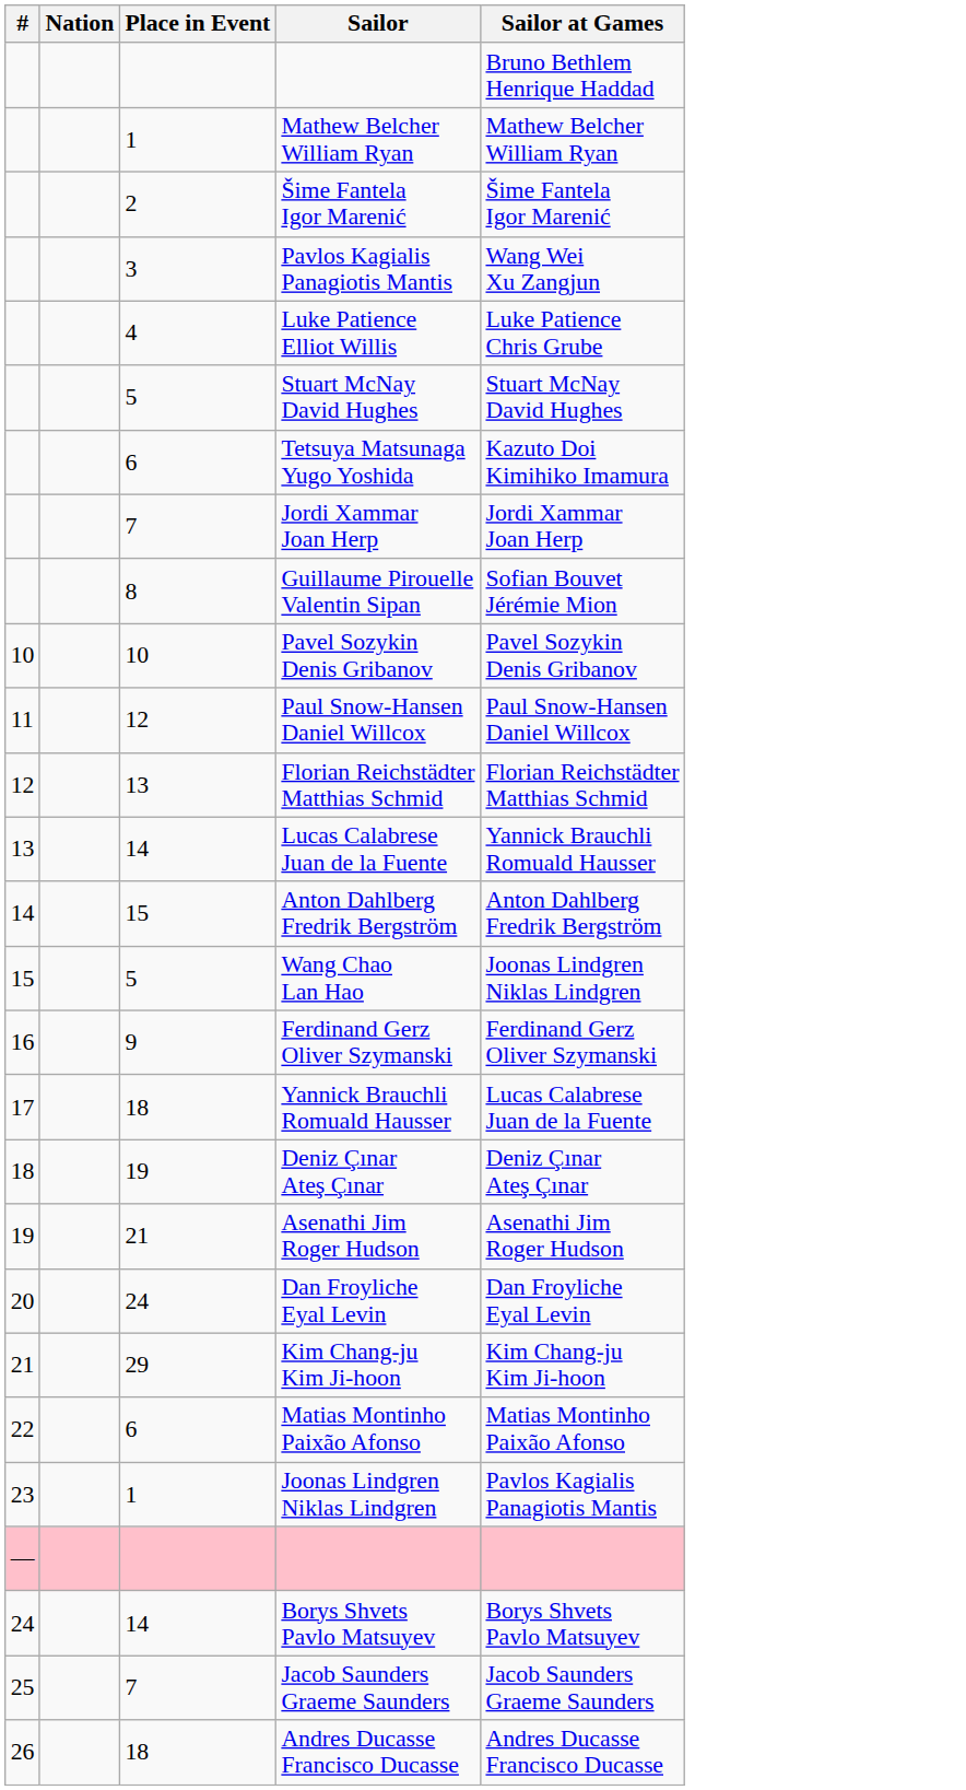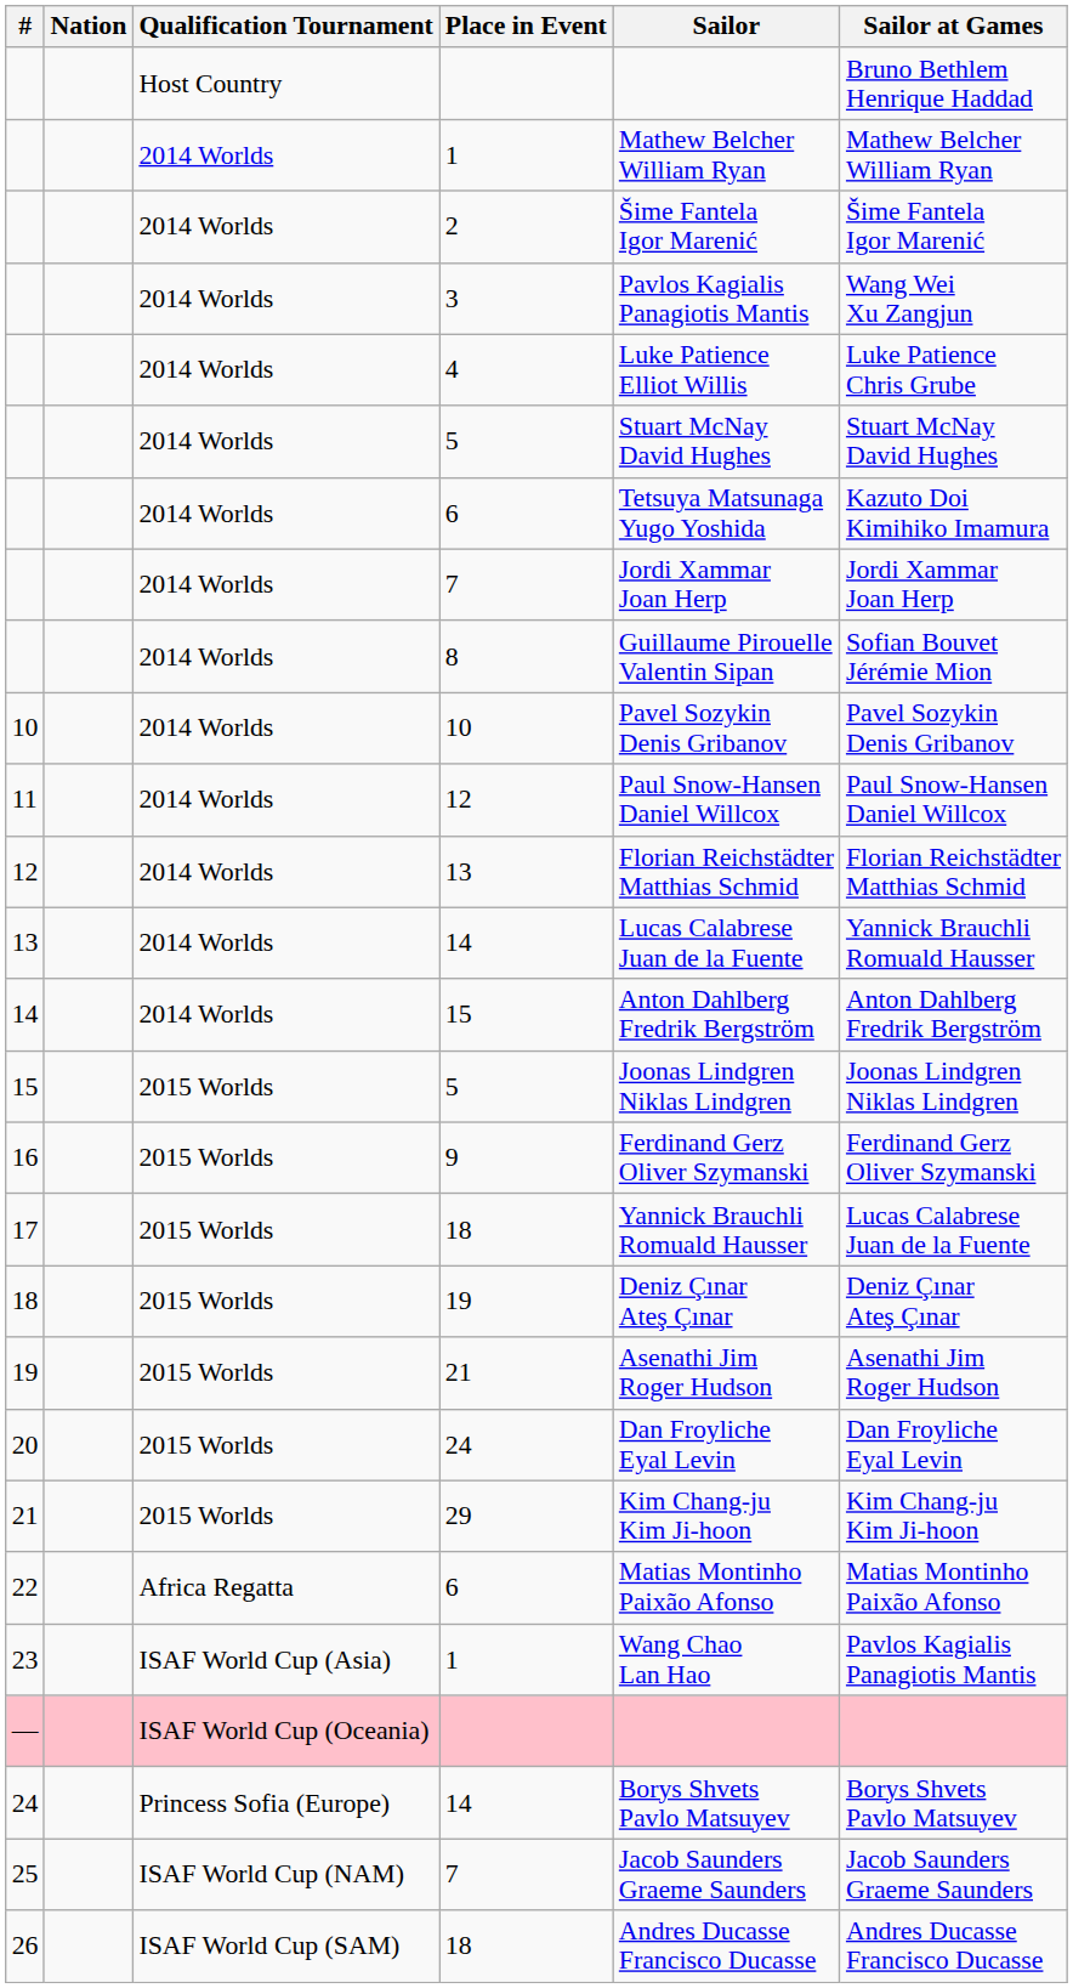 <table class="sortable wikitable">
 <tr>
 <th>#</th>
 <th>Nation</th>
+<th>Qualification Tournament</th>
 <th>Place in Event</th>
 <th>Sailor</th>
 <th>Sailor at Games</th>
 </tr>
 <tr>
 <td></td>
 <td></td>
+<td>Host Country</td>
 <td></td>
 <td></td>
 <td><a href='#'>Bruno Bethlem</a><br><a href='#'>Henrique Haddad</a></td>
 </tr>
 <tr>
 <td></td>
 <td></td>
+<td><a href='#'>2014 Worlds</a></td>
 <td>1</td>
 <td><a href='#'>Mathew Belcher</a><br><a href='#'>William Ryan</a></td>
 <td><a href='#'>Mathew Belcher</a><br><a href='#'>William Ryan</a></td>
 </tr>
 <tr>
 <td></td>
 <td></td>
+<td>2014 Worlds</td>
 <td>2</td>
 <td><a href='#'>Šime Fantela</a><br><a href='#'>Igor Marenić</a></td>
 <td><a href='#'>Šime Fantela</a><br><a href='#'>Igor Marenić</a></td>
 </tr>
 <tr>
 <td></td>
 <td></td>
+<td>2014 Worlds</td>
 <td>3</td>
 <td><a href='#'>Pavlos Kagialis</a><br><a href='#'>Panagiotis Mantis</a></td>
 <td><a href='#'>Wang Wei</a><br><a href='#'>Xu Zangjun</a></td>
 </tr>
 <tr>
 <td></td>
 <td></td>
+<td>2014 Worlds</td>
 <td>4</td>
 <td><a href='#'>Luke Patience</a><br><a href='#'>Elliot Willis</a></td>
 <td><a href='#'>Luke Patience</a><br><a href='#'>Chris Grube</a></td>
 </tr>
 <tr>
 <td></td>
 <td></td>
+<td>2014 Worlds</td>
 <td>5</td>
 <td><a href='#'>Stuart McNay</a><br><a href='#'>David Hughes</a></td>
 <td><a href='#'>Stuart McNay</a><br><a href='#'>David Hughes</a></td>
 </tr>
 <tr>
 <td></td>
 <td></td>
+<td>2014 Worlds</td>
 <td>6</td>
 <td><a href='#'>Tetsuya Matsunaga</a><br><a href='#'>Yugo Yoshida</a></td>
 <td><a href='#'>Kazuto Doi</a><br><a href='#'>Kimihiko Imamura</a></td>
 </tr>
 <tr>
 <td></td>
 <td></td>
+<td>2014 Worlds</td>
 <td>7</td>
 <td><a href='#'>Jordi Xammar</a><br><a href='#'>Joan Herp</a></td>
 <td><a href='#'>Jordi Xammar</a><br><a href='#'>Joan Herp</a></td>
 </tr>
 <tr>
 <td></td>
 <td></td>
+<td>2014 Worlds</td>
 <td>8</td>
 <td><a href='#'>Guillaume Pirouelle</a><br><a href='#'>Valentin Sipan</a></td>
 <td><a href='#'>Sofian Bouvet</a><br><a href='#'>Jérémie Mion</a></td>
 </tr>
 <tr>
 <td>10</td>
 <td></td>
+<td>2014 Worlds</td>
 <td>10</td>
 <td><a href='#'>Pavel Sozykin</a><br><a href='#'>Denis Gribanov</a></td>
 <td><a href='#'>Pavel Sozykin</a><br><a href='#'>Denis Gribanov</a></td>
 </tr>
 <tr>
 <td>11</td>
 <td></td>
+<td>2014 Worlds</td>
 <td>12</td>
 <td><a href='#'>Paul Snow-Hansen</a><br><a href='#'>Daniel Willcox</a></td>
 <td><a href='#'>Paul Snow-Hansen</a><br><a href='#'>Daniel Willcox</a></td>
 </tr>
 <tr>
 <td>12</td>
 <td></td>
+<td>2014 Worlds</td>
 <td>13</td>
 <td><a href='#'>Florian Reichstädter</a><br><a href='#'>Matthias Schmid</a></td>
 <td><a href='#'>Florian Reichstädter</a><br><a href='#'>Matthias Schmid</a></td>
 </tr>
 <tr>
 <td>13</td>
 <td></td>
+<td>2014 Worlds</td>
 <td>14</td>
 <td><a href='#'>Lucas Calabrese</a><br><a href='#'>Juan de la Fuente</a></td>
 <td><a href='#'>Yannick Brauchli</a><br><a href='#'>Romuald Hausser</a></td>
 </tr>
 <tr>
 <td>14</td>
 <td></td>
+<td>2014 Worlds</td>
 <td>15</td>
 <td><a href='#'>Anton Dahlberg</a><br><a href='#'>Fredrik Bergström</a></td>
 <td><a href='#'>Anton Dahlberg</a><br><a href='#'>Fredrik Bergström</a></td>
 </tr>
 <tr>
 <td>15</td>
 <td></td>
+<td>2015 Worlds</td>
 <td>5</td>
-<td><a href='#'>Wang Chao</a><br><a href='#'>Lan Hao</a></td>
+<td><a href='#'>Joonas Lindgren</a><br><a href='#'>Niklas Lindgren</a></td>
 <td><a href='#'>Joonas Lindgren</a><br><a href='#'>Niklas Lindgren</a></td>
 </tr>
 <tr>
 <td>16</td>
 <td></td>
+<td>2015 Worlds</td>
 <td>9</td>
 <td><a href='#'>Ferdinand Gerz</a><br><a href='#'>Oliver Szymanski</a></td>
 <td><a href='#'>Ferdinand Gerz</a><br><a href='#'>Oliver Szymanski</a></td>
 </tr>
 <tr>
 <td>17</td>
 <td></td>
+<td>2015 Worlds</td>
 <td>18</td>
 <td><a href='#'>Yannick Brauchli</a><br><a href='#'>Romuald Hausser</a></td>
 <td><a href='#'>Lucas Calabrese</a><br><a href='#'>Juan de la Fuente</a></td>
 </tr>
 <tr>
 <td>18</td>
 <td></td>
+<td>2015 Worlds</td>
 <td>19</td>
 <td><a href='#'>Deniz Çınar</a><br><a href='#'>Ateş Çınar</a></td>
 <td><a href='#'>Deniz Çınar</a><br><a href='#'>Ateş Çınar</a></td>
 </tr>
 <tr>
 <td>19</td>
 <td></td>
+<td>2015 Worlds</td>
 <td>21</td>
 <td><a href='#'>Asenathi Jim</a><br><a href='#'>Roger Hudson</a></td>
 <td><a href='#'>Asenathi Jim</a><br><a href='#'>Roger Hudson</a></td>
 </tr>
 <tr>
 <td>20</td>
 <td></td>
+<td>2015 Worlds</td>
 <td>24</td>
 <td><a href='#'>Dan Froyliche</a><br><a href='#'>Eyal Levin</a></td>
 <td><a href='#'>Dan Froyliche</a><br><a href='#'>Eyal Levin</a></td>
 </tr>
 <tr>
 <td>21</td>
 <td></td>
+<td>2015 Worlds</td>
 <td>29</td>
 <td><a href='#'>Kim Chang-ju</a><br><a href='#'>Kim Ji-hoon</a></td>
 <td><a href='#'>Kim Chang-ju</a><br><a href='#'>Kim Ji-hoon</a></td>
 </tr>
 <tr>
 <td>22</td>
 <td></td>
+<td>Africa Regatta</td>
 <td>6</td>
 <td><a href='#'>Matias Montinho</a><br><a href='#'>Paixão Afonso</a></td>
 <td><a href='#'>Matias Montinho</a><br><a href='#'>Paixão Afonso</a></td>
 </tr>
 <tr>
 <td>23</td>
 <td></td>
+<td>ISAF World Cup (Asia)</td>
 <td>1</td>
-<td><a href='#'>Joonas Lindgren</a><br><a href='#'>Niklas Lindgren</a></td>
+<td><a href='#'>Wang Chao</a><br><a href='#'>Lan Hao</a></td>
 <td><a href='#'>Pavlos Kagialis</a><br><a href='#'>Panagiotis Mantis</a></td>
 </tr>
 <tr style="background:pink;">
 <td>—</td>
 <td></td>
+<td>ISAF World Cup (Oceania)</td>
 <td></td>
 <td> <br> </td>
 <td></td>
 </tr>
 <tr>
 <td>24</td>
 <td></td>
+<td>Princess Sofia (Europe)</td>
 <td>14</td>
 <td><a href='#'>Borys Shvets</a><br><a href='#'>Pavlo Matsuyev</a></td>
 <td><a href='#'>Borys Shvets</a><br><a href='#'>Pavlo Matsuyev</a></td>
 </tr>
 <tr>
 <td>25</td>
 <td></td>
+<td>ISAF World Cup (NAM)</td>
 <td>7</td>
 <td><a href='#'>Jacob Saunders</a><br><a href='#'>Graeme Saunders</a></td>
 <td><a href='#'>Jacob Saunders</a><br><a href='#'>Graeme Saunders</a></td>
 </tr>
 <tr>
 <td>26</td>
 <td></td>
+<td>ISAF World Cup (SAM)</td>
 <td>18</td>
 <td><a href='#'>Andres Ducasse</a><br><a href='#'>Francisco Ducasse</a></td>
 <td><a href='#'>Andres Ducasse</a><br><a href='#'>Francisco Ducasse</a></td>
 </tr>
 </table>
